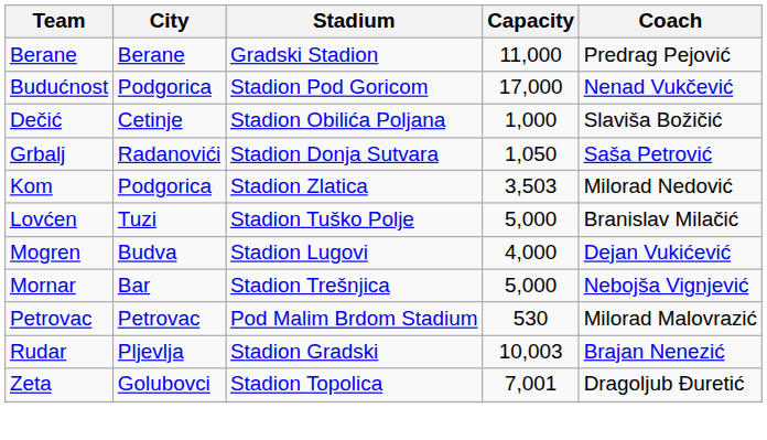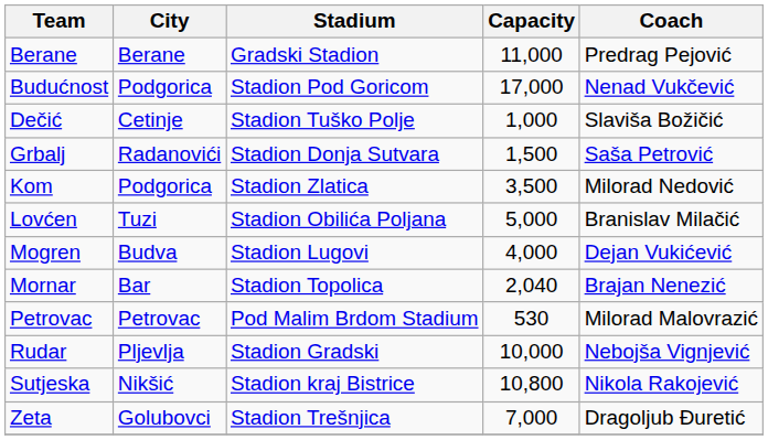 <table class="wikitable sortable">
 <tr>
 <th>Team</th>
 <th>City</th>
 <th>Stadium</th>
 <th>Capacity</th>
 <th>Coach</th>
 </tr>
 <tr>
 <td><a href='#'>Berane</a></td>
 <td><a href='#'>Berane</a></td>
 <td><a href='#'>Gradski Stadion</a></td>
 <td align="center">11,000</td>
 <td> Predrag Pejović</td>
 </tr>
 <tr>
 <td><a href='#'>Budućnost</a></td>
 <td><a href='#'>Podgorica</a></td>
 <td><a href='#'>Stadion Pod Goricom</a></td>
 <td align="center">17,000</td>
 <td> <a href='#'>Nenad Vukčević</a></td>
 </tr>
 <tr>
 <td><a href='#'>Dečić</a></td>
 <td><a href='#'>Cetinje</a></td>
-<td><a href='#'>Stadion Obilića Poljana</a></td>
+<td><a href='#'>Stadion Tuško Polje</a></td>
 <td align="center">1,000</td>
 <td> Slaviša Božičić</td>
 </tr>
 <tr>
 <td><a href='#'>Grbalj</a></td>
 <td><a href='#'>Radanovići</a></td>
 <td><a href='#'>Stadion Donja Sutvara</a></td>
-<td align="center">1,050</td>
+<td align="center">1,500</td>
 <td> <a href='#'>Saša Petrović</a></td>
 </tr>
 <tr>
 <td><a href='#'>Kom</a></td>
 <td><a href='#'>Podgorica</a></td>
 <td><a href='#'>Stadion Zlatica</a></td>
-<td align="center">3,503</td>
+<td align="center">3,500</td>
 <td> Milorad Nedović</td>
 </tr>
 <tr>
 <td><a href='#'>Lovćen</a></td>
 <td><a href='#'>Tuzi</a></td>
-<td><a href='#'>Stadion Tuško Polje</a></td>
+<td><a href='#'>Stadion Obilića Poljana</a></td>
 <td align="center">5,000</td>
 <td> Branislav Milačić</td>
 </tr>
 <tr>
 <td><a href='#'>Mogren</a></td>
 <td><a href='#'>Budva</a></td>
 <td><a href='#'>Stadion Lugovi</a></td>
 <td align="center">4,000</td>
 <td> <a href='#'>Dejan Vukićević</a></td>
 </tr>
 <tr>
 <td><a href='#'>Mornar</a></td>
 <td><a href='#'>Bar</a></td>
-<td><a href='#'>Stadion Trešnjica</a></td>
-<td align="center">5,000</td>
-<td> <a href='#'>Nebojša Vignjević</a></td>
+<td><a href='#'>Stadion Topolica</a></td>
+<td align="center">2,040</td>
+<td> <a href='#'>Brajan Nenezić</a></td>
 </tr>
 <tr>
 <td><a href='#'>Petrovac</a></td>
 <td><a href='#'>Petrovac</a></td>
 <td><a href='#'>Pod Malim Brdom Stadium</a></td>
 <td align="center">530</td>
 <td> Milorad Malovrazić</td>
 </tr>
 <tr>
 <td><a href='#'>Rudar</a></td>
 <td><a href='#'>Pljevlja</a></td>
 <td><a href='#'>Stadion Gradski</a></td>
-<td align="center">10,003</td>
-<td> <a href='#'>Brajan Nenezić</a></td>
+<td align="center">10,000</td>
+<td> <a href='#'>Nebojša Vignjević</a></td>
+</tr>
+<tr>
+<td><a href='#'>Sutjeska</a></td>
+<td><a href='#'>Nikšić</a></td>
+<td><a href='#'>Stadion kraj Bistrice</a></td>
+<td align="center">10,800</td>
+<td> <a href='#'>Nikola Rakojević</a></td>
 </tr>
 <tr>
 <td><a href='#'>Zeta</a></td>
 <td><a href='#'>Golubovci</a></td>
-<td><a href='#'>Stadion Topolica</a></td>
-<td align="center">7,001</td>
+<td><a href='#'>Stadion Trešnjica</a></td>
+<td align="center">7,000</td>
 <td> Dragoljub Đuretić</td>
 </tr>
 <tr>
 </tr>
 </table>
